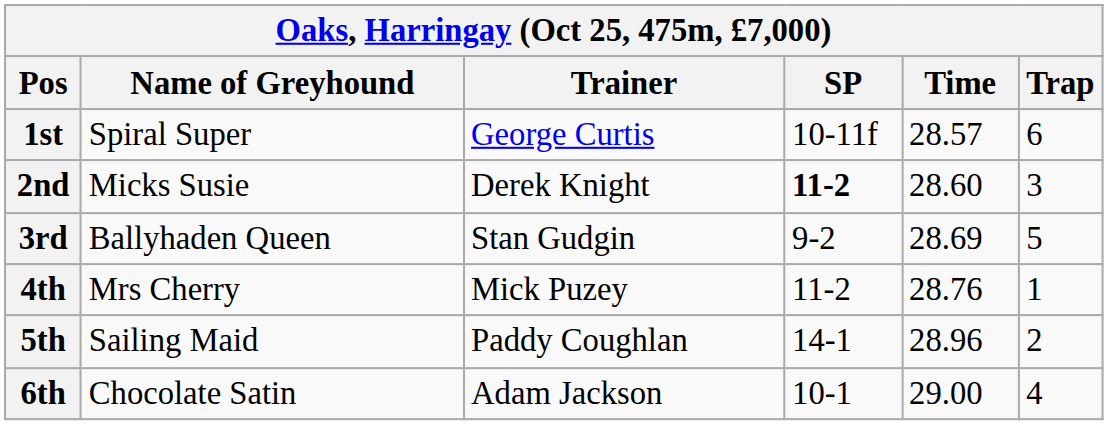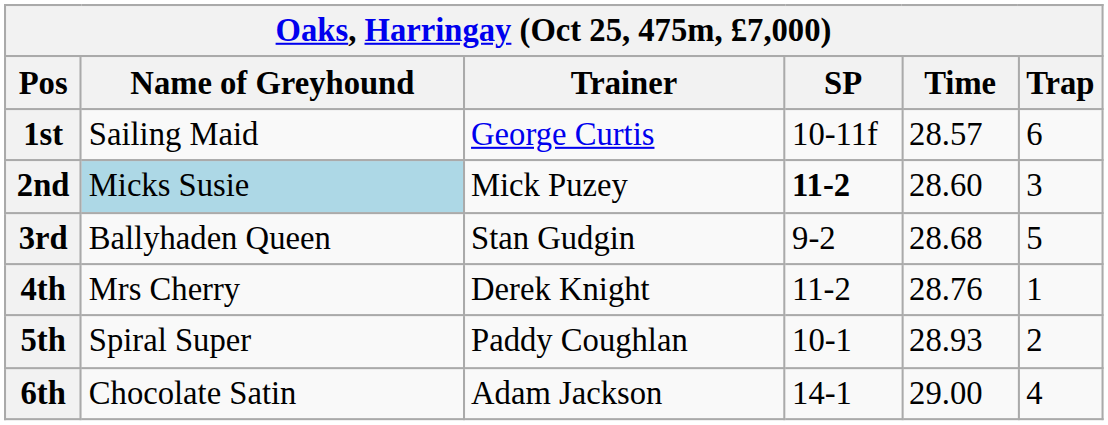 <table class="wikitable">
 <tr>
 <th colspan="6"><a href='#'>Oaks</a>, <a href='#'>Harringay</a> (Oct 25, 475m, £7,000)</th>
 </tr>
 <tr>
 <th width=30>Pos</th>
 <th width=180>Name of Greyhound</th>
 <th width=150>Trainer</th>
 <th width=50>SP</th>
 <th width=50>Time</th>
 <th width=30>Trap</th>
 </tr>
 <tr>
 <th>1st</th>
-<td>Spiral Super</td>
+<td>Sailing Maid</td>
 <td><a href='#'>George Curtis</a></td>
 <td>10-11f</td>
 <td>28.57</td>
 <td>6</td>
 </tr>
 <tr>
 <th>2nd</th>
-<td>Micks Susie</td>
-<td>Derek Knight</td>
+<td style="background: lightblue;">Micks Susie</td>
+<td>Mick Puzey</td>
 <td><strong>11-2</strong></td>
 <td>28.60</td>
 <td>3</td>
 </tr>
 <tr>
 <th>3rd</th>
 <td>Ballyhaden Queen</td>
 <td>Stan Gudgin</td>
 <td>9-2</td>
-<td>28.69</td>
+<td>28.68</td>
 <td>5</td>
 </tr>
 <tr>
 <th>4th</th>
 <td>Mrs Cherry</td>
-<td>Mick Puzey</td>
+<td>Derek Knight</td>
 <td>11-2</td>
 <td>28.76</td>
 <td>1</td>
 </tr>
 <tr>
 <th>5th</th>
-<td>Sailing Maid</td>
+<td>Spiral Super</td>
 <td>Paddy Coughlan</td>
-<td>14-1</td>
-<td>28.96</td>
+<td>10-1</td>
+<td>28.93</td>
 <td>2</td>
 </tr>
 <tr>
 <th>6th</th>
 <td>Chocolate Satin</td>
 <td>Adam Jackson</td>
-<td>10-1</td>
+<td>14-1</td>
 <td>29.00</td>
 <td>4</td>
 </tr>
 </table>
